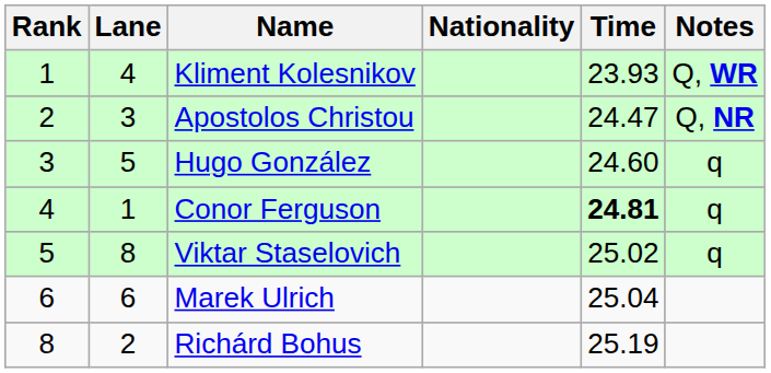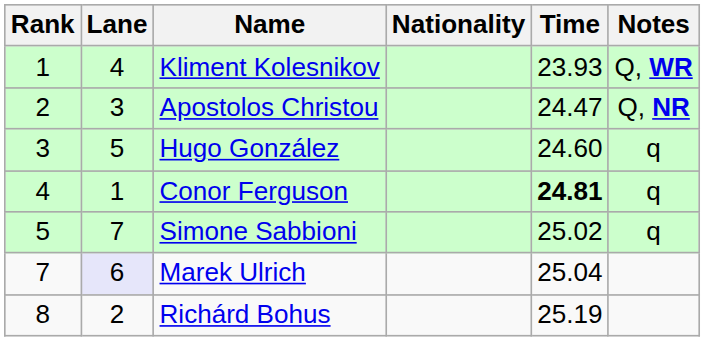 <table class="wikitable sortable" style="text-align:center">
 <tr>
 <th>Rank</th>
 <th>Lane</th>
 <th>Name</th>
 <th>Nationality</th>
 <th>Time</th>
 <th>Notes</th>
 </tr>
 <tr bgcolor=ccffcc>
 <td>1</td>
 <td>4</td>
 <td align=left><a href='#'>Kliment Kolesnikov</a></td>
 <td align=left></td>
 <td>23.93</td>
 <td>Q, <strong><a href='#'>WR</a></strong></td>
 </tr>
 <tr bgcolor=ccffcc>
 <td>2</td>
 <td>3</td>
 <td align=left><a href='#'>Apostolos Christou</a></td>
 <td align=left></td>
 <td>24.47</td>
 <td>Q, <strong><a href='#'>NR</a></strong></td>
 </tr>
 <tr bgcolor=ccffcc>
 <td>3</td>
 <td>5</td>
 <td align=left><a href='#'>Hugo González</a></td>
 <td align=left></td>
 <td>24.60</td>
 <td>q</td>
 </tr>
 <tr bgcolor=ccffcc>
 <td>4</td>
 <td>1</td>
 <td align=left><a href='#'>Conor Ferguson</a></td>
 <td align=left></td>
 <td><strong>24.81</strong></td>
 <td>q</td>
 </tr>
 <tr bgcolor=ccffcc>
 <td>5</td>
-<td>8</td>
-<td align=left><a href='#'>Viktar Staselovich</a></td>
+<td>7</td>
+<td align=left><a href='#'>Simone Sabbioni</a></td>
 <td align=left></td>
 <td>25.02</td>
 <td>q</td>
 </tr>
 <tr>
-<td>6</td>
-<td>6</td>
+<td>7</td>
+<td style="background: lavender;">6</td>
 <td align=left><a href='#'>Marek Ulrich</a></td>
 <td align=left></td>
 <td>25.04</td>
 <td></td>
 </tr>
 <tr>
 <td>8</td>
 <td>2</td>
 <td align=left><a href='#'>Richárd Bohus</a></td>
 <td align=left></td>
 <td>25.19</td>
 <td></td>
 </tr>
 </table>
